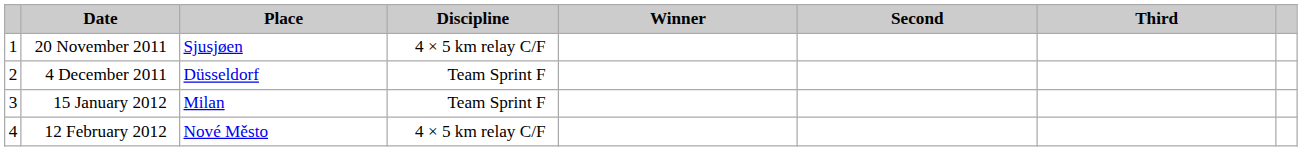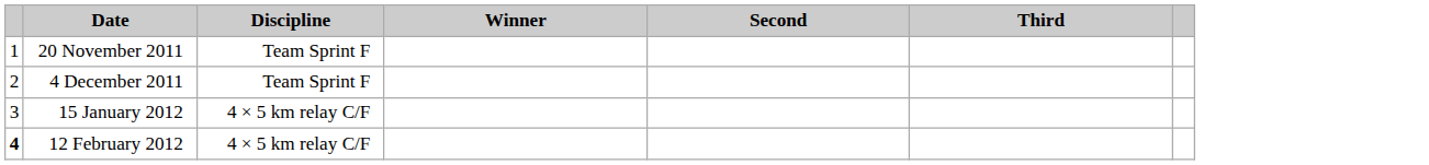 <table class="wikitable plainrowheaders" style="background:#fff; font-size:86%; line-height:16px; border:grey solid 1px; border-collapse:collapse;">
 <tr style="background:#ccc; text-align:center;">
 <th scope="col" style="background:#ccc; width=20 px;"></th>
 <th scope="col" style="background:#ccc; width:120px;">Date</th>
-<th scope="col" style="background:#ccc; width:160px;">Place</th>
 <th scope="col" style="background:#ccc; width:130px;">Discipline</th>
 <th scope="col" style="background:#ccc; width:185px;">Winner</th>
 <th scope="col" style="background:#ccc; width:185px;">Second</th>
 <th scope="col" style="background:#ccc; width:185px;">Third</th>
 <th scope="col" style="background:#ccc; width:10px;"></th>
 </tr>
 <tr>
 <td align=center>1</td>
 <td align=right>20 November 2011  </td>
-<td> <a href='#'>Sjusjøen</a></td>
-<td align=right>4 × 5 km relay C/F  </td>
+<td align=right>Team Sprint F  </td>
 <td></td>
 <td></td>
 <td></td>
 <td></td>
 </tr>
 <tr>
 <td align=center>2</td>
 <td align=right>4 December 2011  </td>
-<td> <a href='#'>Düsseldorf</a></td>
 <td align=right>Team Sprint F  </td>
 <td></td>
 <td></td>
 <td></td>
 <td></td>
 </tr>
 <tr>
 <td align=center>3</td>
 <td align=right>15 January 2012  </td>
-<td> <a href='#'>Milan</a></td>
-<td align=right>Team Sprint F  </td>
+<td align=right>4 × 5 km relay C/F  </td>
 <td></td>
 <td></td>
 <td></td>
 <td></td>
 </tr>
 <tr>
-<td align=center>4</td>
+<td align=center><strong>4</strong></td>
 <td align=right>12 February 2012  </td>
-<td> <a href='#'>Nové Město</a></td>
 <td align=right>4 × 5 km relay C/F  </td>
 <td></td>
 <td></td>
 <td></td>
 <td></td>
 </tr>
 </table>
